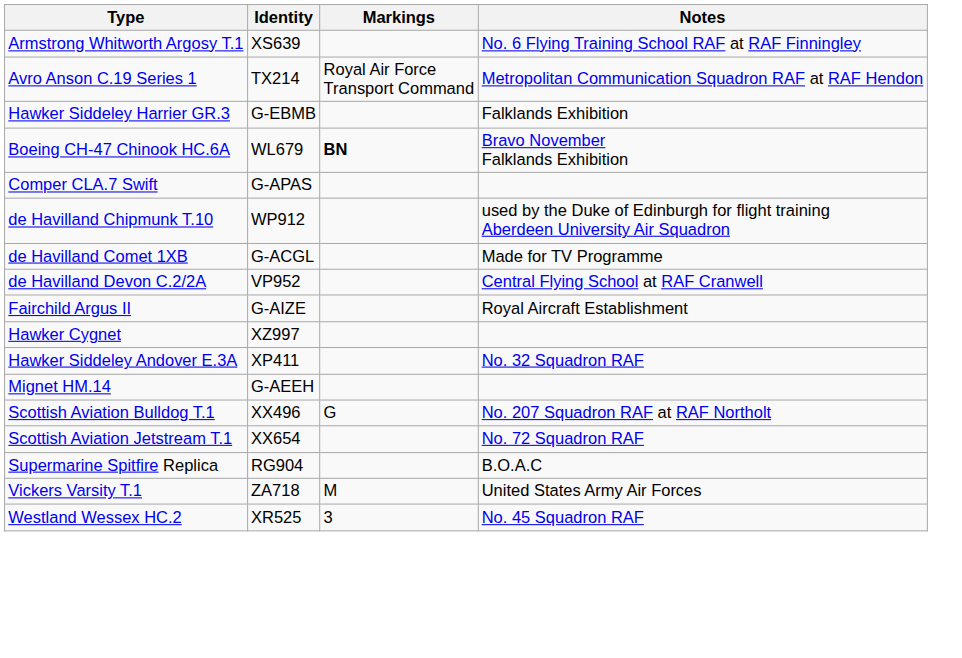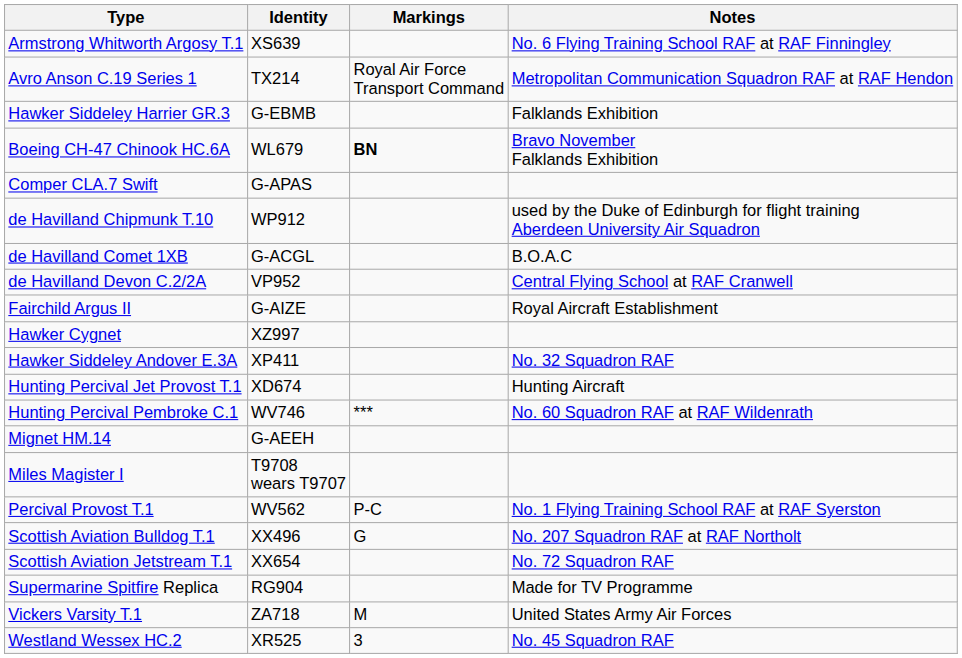 <table class="wikitable sortable">
 <tr>
 <th>Type</th>
 <th>Identity</th>
 <th>Markings</th>
 <th>Notes</th>
 </tr>
 <tr>
 <td><a href='#'>Armstrong Whitworth Argosy T.1</a></td>
 <td>XS639</td>
 <td></td>
 <td><a href='#'>No. 6 Flying Training School RAF</a> at <a href='#'>RAF Finningley</a></td>
 </tr>
 <tr>
 <td><a href='#'>Avro Anson C.19 Series 1</a></td>
 <td>TX214</td>
 <td>Royal Air Force<br>Transport Command</td>
 <td><a href='#'>Metropolitan Communication Squadron RAF</a> at <a href='#'>RAF Hendon</a></td>
 </tr>
 <tr>
 <td><a href='#'>Hawker Siddeley Harrier GR.3</a></td>
 <td>G-EBMB</td>
 <td></td>
 <td>Falklands Exhibition</td>
 </tr>
 <tr>
 <td><a href='#'>Boeing CH-47 Chinook HC.6A</a></td>
 <td>WL679</td>
 <td><strong>BN</strong></td>
 <td><a href='#'>Bravo November</a><br>Falklands Exhibition</td>
 </tr>
 <tr>
 <td><a href='#'>Comper CLA.7 Swift</a></td>
 <td>G-APAS</td>
 <td></td>
 <td></td>
 </tr>
 <tr>
 <td><a href='#'>de Havilland Chipmunk T.10</a></td>
 <td>WP912</td>
 <td></td>
 <td>used by the Duke of Edinburgh for flight training<br><a href='#'>Aberdeen University Air Squadron</a></td>
 </tr>
 <tr>
 <td><a href='#'>de Havilland Comet 1XB</a></td>
 <td>G-ACGL</td>
 <td></td>
-<td>Made for TV Programme</td>
+<td>B.O.A.C</td>
 </tr>
 <tr>
 <td><a href='#'>de Havilland Devon C.2/2A</a></td>
 <td>VP952</td>
 <td></td>
 <td><a href='#'>Central Flying School</a> at <a href='#'>RAF Cranwell</a></td>
 </tr>
 <tr>
 <td><a href='#'>Fairchild Argus II</a></td>
 <td>G-AIZE</td>
 <td></td>
 <td>Royal Aircraft Establishment</td>
 </tr>
 <tr>
 <td><a href='#'>Hawker Cygnet</a></td>
 <td>XZ997</td>
 <td></td>
 <td></td>
 </tr>
 <tr>
 <td><a href='#'>Hawker Siddeley Andover E.3A</a></td>
 <td>XP411</td>
 <td></td>
 <td><a href='#'>No. 32 Squadron RAF</a></td>
 </tr>
 <tr>
+<td><a href='#'>Hunting Percival Jet Provost T.1</a></td>
+<td>XD674</td>
+<td></td>
+<td>Hunting Aircraft</td>
+</tr>
+<tr>
+<td><a href='#'>Hunting Percival Pembroke C.1</a></td>
+<td>WV746</td>
+<td>***</td>
+<td><a href='#'>No. 60 Squadron RAF</a> at <a href='#'>RAF Wildenrath</a></td>
+</tr>
+<tr>
 <td><a href='#'>Mignet HM.14</a></td>
 <td>G-AEEH</td>
 <td></td>
 <td></td>
+</tr>
+<tr>
+<td><a href='#'>Miles Magister I</a></td>
+<td>T9708<br>wears T9707</td>
+<td></td>
+<td></td>
+</tr>
+<tr>
+<td><a href='#'>Percival Provost T.1</a></td>
+<td>WV562</td>
+<td>P-C</td>
+<td><a href='#'>No. 1 Flying Training School RAF</a> at <a href='#'>RAF Syerston</a></td>
 </tr>
 <tr>
 <td><a href='#'>Scottish Aviation Bulldog T.1</a></td>
 <td>XX496</td>
 <td>G</td>
 <td><a href='#'>No. 207 Squadron RAF</a> at <a href='#'>RAF Northolt</a></td>
 </tr>
 <tr>
 <td><a href='#'>Scottish Aviation Jetstream T.1</a></td>
 <td>XX654</td>
 <td></td>
 <td><a href='#'>No. 72 Squadron RAF</a></td>
 </tr>
 <tr>
 <td><a href='#'>Supermarine Spitfire</a> Replica</td>
 <td>RG904</td>
 <td></td>
-<td>B.O.A.C</td>
+<td>Made for TV Programme</td>
 </tr>
 <tr>
 <td><a href='#'>Vickers Varsity T.1</a></td>
 <td>ZA718</td>
 <td>M</td>
 <td>United States Army Air Forces</td>
 </tr>
 <tr>
 <td><a href='#'>Westland Wessex HC.2</a></td>
 <td>XR525</td>
 <td>3</td>
 <td><a href='#'>No. 45 Squadron RAF</a></td>
 </tr>
 </table>
